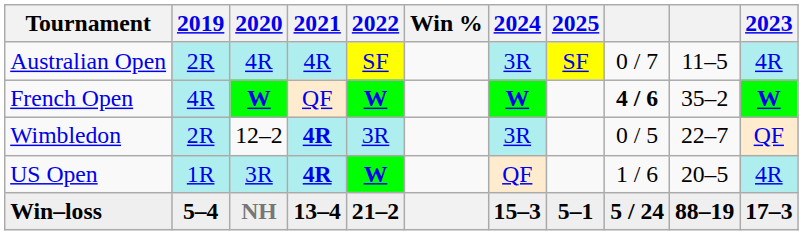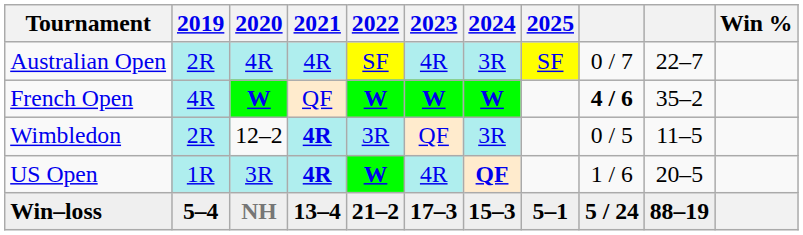 <table class="wikitable nowrap" style=text-align:center>
 <tr>
 <th>Tournament</th>
 <th><a href='#'>2019</a></th>
 <th><a href='#'>2020</a></th>
 <th><a href='#'>2021</a></th>
 <th><a href='#'>2022</a></th>
-<th>Win %</th>
+<th><a href='#'>2023</a></th>
 <th><a href='#'>2024</a></th>
 <th><a href='#'>2025</a></th>
 <th></th>
 <th></th>
-<th><a href='#'>2023</a></th>
+<th>Win %</th>
 </tr>
 <tr>
 <td align=left><a href='#'>Australian Open</a></td>
 <td style=background:#afeeee><a href='#'>2R</a></td>
 <td style=background:#afeeee><a href='#'>4R</a></td>
 <td style=background:#afeeee><a href='#'>4R</a></td>
 <td style=background:yellow><a href='#'>SF</a></td>
-<td></td>
+<td style=background:#afeeee><a href='#'>4R</a></td>
 <td style=background:#afeeee><a href='#'>3R</a></td>
 <td style=background:yellow><a href='#'>SF</a></td>
 <td>0 / 7</td>
-<td>11–5</td>
-<td style=background:#afeeee><a href='#'>4R</a></td>
+<td>22–7</td>
+<td></td>
 </tr>
 <tr>
 <td align=left><a href='#'>French Open</a></td>
 <td style=background:#afeeee><a href='#'>4R</a></td>
 <td style=background:lime><strong><a href='#'>W</a></strong></td>
 <td style=background:#ffebcd><a href='#'>QF</a></td>
 <td style=background:lime><strong><a href='#'>W</a></strong></td>
-<td></td>
+<td style=background:lime><strong><a href='#'>W</a></strong></td>
 <td style=background:lime><strong><a href='#'>W</a></strong></td>
 <td></td>
 <td><strong>4 / 6</strong></td>
 <td>35–2</td>
-<td style=background:lime><strong><a href='#'>W</a></strong></td>
+<td></td>
 </tr>
 <tr>
 <td align=left><a href='#'>Wimbledon</a></td>
 <td style=background:#afeeee><a href='#'>2R</a></td>
 <td>12–2</td>
 <td style=background:#afeeee><strong><a href='#'>4R</a></strong></td>
 <td style=background:#afeeee><a href='#'>3R</a></td>
-<td></td>
+<td style=background:#ffebcd><a href='#'>QF</a></td>
 <td style=background:#afeeee><a href='#'>3R</a></td>
 <td></td>
 <td>0 / 5</td>
-<td>22–7</td>
-<td style=background:#ffebcd><a href='#'>QF</a></td>
+<td>11–5</td>
+<td></td>
 </tr>
 <tr>
 <td align=left><a href='#'>US Open</a></td>
 <td style=background:#afeeee><a href='#'>1R</a></td>
 <td style=background:#afeeee><a href='#'>3R</a></td>
 <td style=background:#afeeee><strong><a href='#'>4R</a></strong></td>
 <td style=background:lime><strong><a href='#'>W</a></strong></td>
-<td></td>
-<td style=background:#ffebcd><a href='#'>QF</a></td>
+<td style=background:#afeeee><a href='#'>4R</a></td>
+<td style=background:#ffebcd><strong><a href='#'>QF</a></strong></td>
 <td></td>
 <td>1 / 6</td>
 <td>20–5</td>
-<td style=background:#afeeee><a href='#'>4R</a></td>
+<td></td>
 </tr>
 <tr style="background:#efefef;font-weight:bold">
 <td style="text-align:left">Win–loss</td>
 <td>5–4</td>
 <td style=color:#767676>NH</td>
 <td>13–4</td>
 <td>21–2</td>
-<th></th>
+<td>17–3</td>
 <td>15–3</td>
 <td>5–1</td>
 <td>5 / 24</td>
 <td>88–19</td>
-<td>17–3</td>
+<th></th>
 </tr>
 </table>
